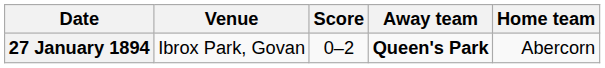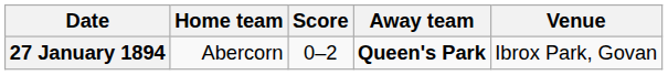 <table class="wikitable football-result-list" style="max-width: 80em; text-align: center">
 <tr>
 <th scope="col">Date</th>
-<th scope="col">Venue</th>
+<th scope="col">Home team</th>
 <th scope="col">Score</th>
 <th scope="col">Away team</th>
-<th scope="col">Home team</th>
+<th scope="col">Venue</th>
 </tr>
 <tr>
 <th scope="row">27 January 1894</th>
-<td align=left>Ibrox Park, Govan</td>
+<td align=right>Abercorn</td>
 <td>0–2</td>
 <td align=left><strong>Queen's Park</strong></td>
-<td align=right>Abercorn</td>
+<td align=left>Ibrox Park, Govan</td>
 </tr>
 </table>
